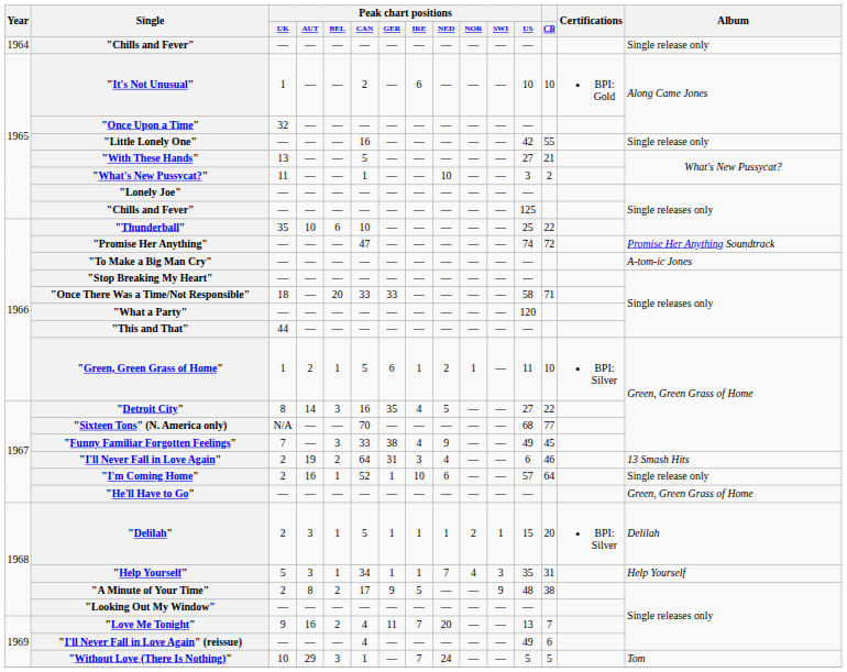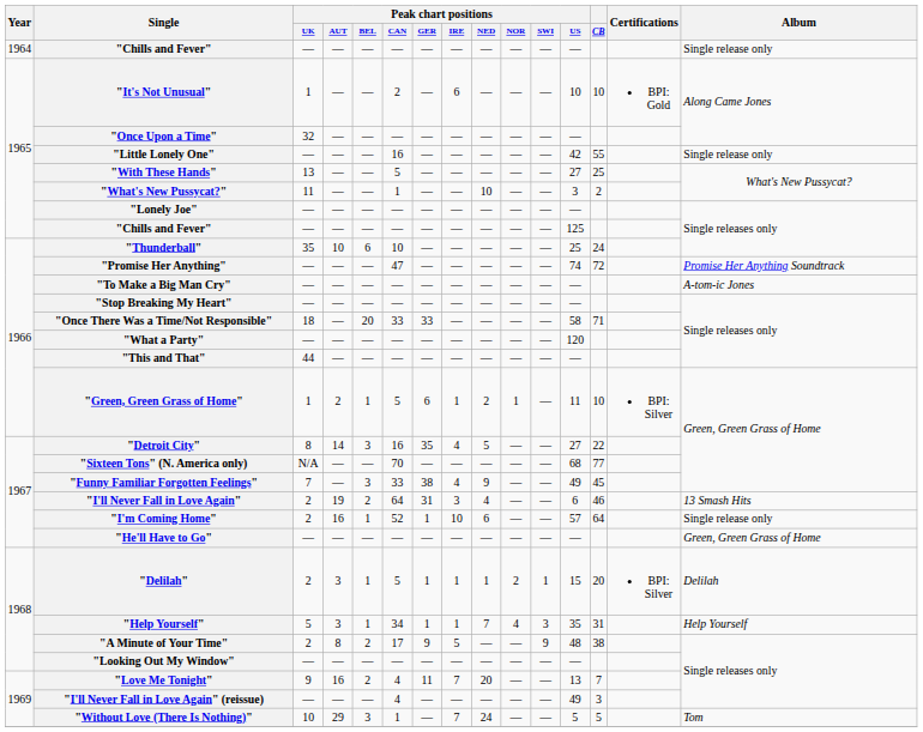 <table class="wikitable plainrowheaders" style="text-align:center;">
 <tr>
 <th rowspan="2">Year</th>
 <th rowspan="2" style="width:22em;">Single</th>
 <th colspan="10">Peak chart positions</th>
 <th></th>
 <th rowspan="2">Certifications</th>
 <th rowspan="2" style="width:20em;">Album</th>
 </tr>
 <tr style="font-size:small;">
 <th style="width:3em;font-size:90%"><a href='#'>UK</a><br></th>
 <th style="width:3em;font-size:90%"><a href='#'>AUT</a><br></th>
 <th style="width:3em;font-size:90%"><a href='#'>BEL</a><br></th>
 <th style="width:3em;font-size:90%"><a href='#'>CAN</a><br></th>
 <th style="width:3em;font-size:90%"><a href='#'>GER</a><br></th>
 <th style="width:3em;font-size:90%"><a href='#'>IRE</a><br></th>
 <th style="width:3em;font-size:90%"><a href='#'>NED</a><br></th>
 <th style="width:3em;font-size:90%"><a href='#'>NOR</a><br></th>
 <th style="width:3em;font-size:90%"><a href='#'>SWI</a><br></th>
 <th style="width:3em;font-size:90%"><a href='#'>US</a><br></th>
 <th><a href='#'><em>CB</em></a></th>
 </tr>
 <tr>
 <td>1964</td>
 <th scope="row">"Chills and Fever"</th>
 <td>—</td>
 <td>—</td>
 <td>—</td>
 <td>—</td>
 <td>—</td>
 <td>—</td>
 <td>—</td>
 <td>—</td>
 <td>—</td>
 <td>—</td>
 <td></td>
 <td></td>
 <td align="left">Single release only</td>
 </tr>
 <tr>
 <td rowspan="7">1965</td>
 <th scope="row">"<a href='#'>It's Not Unusual</a>"</th>
 <td>1</td>
 <td>—</td>
 <td>—</td>
 <td>2</td>
 <td>—</td>
 <td>6</td>
 <td>—</td>
 <td>—</td>
 <td>—</td>
 <td>10</td>
 <td>10</td>
 <td><br><ul><li>BPI: Gold</li></ul></td>
 <td align="left" rowspan="2"><em>Along Came Jones</em></td>
 </tr>
 <tr>
 <th scope="row">"<a href='#'>Once Upon a Time</a>"</th>
 <td>32</td>
 <td>—</td>
 <td>—</td>
 <td>—</td>
 <td>—</td>
 <td>—</td>
 <td>—</td>
 <td>—</td>
 <td>—</td>
 <td>—</td>
 <td></td>
 <td></td>
 </tr>
 <tr>
 <th scope="row">"Little Lonely One"</th>
 <td>—</td>
 <td>—</td>
 <td>—</td>
 <td>16</td>
 <td>—</td>
 <td>—</td>
 <td>—</td>
 <td>—</td>
 <td>—</td>
 <td>42</td>
 <td>55</td>
 <td></td>
 <td align="left">Single release only</td>
 </tr>
 <tr>
 <th scope="row">"<a href='#'>With These Hands</a>"</th>
 <td>13</td>
 <td>—</td>
 <td>—</td>
 <td>5</td>
 <td>—</td>
 <td>—</td>
 <td>—</td>
 <td>—</td>
 <td>—</td>
 <td>27</td>
-<td>21</td>
+<td>25</td>
 <td></td>
 <td rowspan="2"><em>What's New Pussycat?</em></td>
 </tr>
 <tr>
 <th scope="row">"<a href='#'>What's New Pussycat?</a>"</th>
 <td>11</td>
 <td>—</td>
 <td>—</td>
 <td>1</td>
 <td>—</td>
 <td>—</td>
 <td>10</td>
 <td>—</td>
 <td>—</td>
 <td>3</td>
 <td>2</td>
 <td></td>
 </tr>
 <tr>
 <th scope="row">"Lonely Joe"</th>
 <td>—</td>
 <td>—</td>
 <td>—</td>
 <td>—</td>
 <td>—</td>
 <td>—</td>
 <td>—</td>
 <td>—</td>
 <td>—</td>
 <td>—</td>
 <td></td>
 <td></td>
 <td align="left" rowspan="3">Single releases only</td>
 </tr>
 <tr>
 <th scope="row">"Chills and Fever"</th>
 <td>—</td>
 <td>—</td>
 <td>—</td>
 <td>—</td>
 <td>—</td>
 <td>—</td>
 <td>—</td>
 <td>—</td>
 <td>—</td>
 <td>125</td>
 <td></td>
 <td></td>
 </tr>
 <tr>
 <td rowspan="8">1966</td>
 <th scope="row">"<a href='#'>Thunderball</a>"</th>
 <td>35</td>
 <td>10</td>
 <td>6</td>
 <td>10</td>
 <td>—</td>
 <td>—</td>
 <td>—</td>
 <td>—</td>
 <td>—</td>
 <td>25</td>
-<td>22</td>
+<td>24</td>
 <td></td>
 </tr>
 <tr>
 <th scope="row">"Promise Her Anything"</th>
 <td>—</td>
 <td>—</td>
 <td>—</td>
 <td>47</td>
 <td>—</td>
 <td>—</td>
 <td>—</td>
 <td>—</td>
 <td>—</td>
 <td>74</td>
 <td>72</td>
 <td></td>
 <td align="left"><em><a href='#'>Promise Her Anything</a> Soundtrack</em></td>
 </tr>
 <tr>
 <th scope="row">"To Make a Big Man Cry"</th>
 <td>—</td>
 <td>—</td>
 <td>—</td>
 <td>—</td>
 <td>—</td>
 <td>—</td>
 <td>—</td>
 <td>—</td>
 <td>—</td>
 <td>—</td>
 <td></td>
 <td></td>
 <td align="left"><em>A-tom-ic Jones</em></td>
 </tr>
 <tr>
 <th scope="row">"Stop Breaking My Heart"</th>
 <td>—</td>
 <td>—</td>
 <td>—</td>
 <td>—</td>
 <td>—</td>
 <td>—</td>
 <td>—</td>
 <td>—</td>
 <td>—</td>
 <td>—</td>
 <td></td>
 <td></td>
 <td align="left" rowspan="4">Single releases only</td>
 </tr>
 <tr>
 <th scope="row">"Once There Was a Time/Not Responsible"</th>
 <td>18</td>
 <td>—</td>
 <td>20</td>
 <td>33</td>
 <td>33</td>
 <td>—</td>
 <td>—</td>
 <td>—</td>
 <td>—</td>
 <td>58</td>
 <td>71</td>
 <td></td>
 </tr>
 <tr>
 <th scope="row">"What a Party"</th>
 <td>—</td>
 <td>—</td>
 <td>—</td>
 <td>—</td>
 <td>—</td>
 <td>—</td>
 <td>—</td>
 <td>—</td>
 <td>—</td>
 <td>120</td>
 <td></td>
 <td></td>
 </tr>
 <tr>
 <th scope="row">"This and That"</th>
 <td>44</td>
 <td>—</td>
 <td>—</td>
 <td>—</td>
 <td>—</td>
 <td>—</td>
 <td>—</td>
 <td>—</td>
 <td>—</td>
 <td>—</td>
 <td></td>
 <td></td>
 </tr>
 <tr>
 <th scope="row">"<a href='#'>Green, Green Grass of Home</a>"</th>
 <td>1</td>
 <td>2</td>
 <td>1</td>
 <td>5</td>
 <td>6</td>
 <td>1</td>
 <td>2</td>
 <td>1</td>
 <td>—</td>
 <td>11</td>
 <td>10</td>
 <td><br><ul><li>BPI: Silver</li></ul></td>
 <td align="left" rowspan="4"><em>Green, Green Grass of Home</em></td>
 </tr>
 <tr>
 <td rowspan="6">1967</td>
 <th scope="row">"<a href='#'>Detroit City</a>"</th>
 <td>8</td>
 <td>14</td>
 <td>3</td>
 <td>16</td>
 <td>35</td>
 <td>4</td>
 <td>5</td>
 <td>—</td>
 <td>—</td>
 <td>27</td>
 <td>22</td>
 <td></td>
 </tr>
 <tr>
 <th scope="row">"<a href='#'>Sixteen Tons</a>" (N. America only)</th>
 <td>N/A</td>
 <td>—</td>
 <td>—</td>
 <td>70</td>
 <td>—</td>
 <td>—</td>
 <td>—</td>
 <td>—</td>
 <td>—</td>
 <td>68</td>
 <td>77</td>
 <td></td>
 </tr>
 <tr>
 <th scope="row">"<a href='#'>Funny Familiar Forgotten Feelings</a>"</th>
 <td>7</td>
 <td>—</td>
 <td>3</td>
 <td>33</td>
 <td>38</td>
 <td>4</td>
 <td>9</td>
 <td>—</td>
 <td>—</td>
 <td>49</td>
 <td>45</td>
 <td></td>
 </tr>
 <tr>
 <th scope="row">"<a href='#'>I'll Never Fall in Love Again</a>"</th>
 <td>2</td>
 <td>19</td>
 <td>2</td>
 <td>64</td>
 <td>31</td>
 <td>3</td>
 <td>4</td>
 <td>—</td>
 <td>—</td>
 <td>6</td>
 <td>46</td>
 <td></td>
 <td align="left"><em>13 Smash Hits</em></td>
 </tr>
 <tr>
 <th scope="row">"<a href='#'>I'm Coming Home</a>"</th>
 <td>2</td>
 <td>16</td>
 <td>1</td>
 <td>52</td>
 <td>1</td>
 <td>10</td>
 <td>6</td>
 <td>—</td>
 <td>—</td>
 <td>57</td>
 <td>64</td>
 <td></td>
 <td align="left">Single release only</td>
 </tr>
 <tr>
 <th scope="row">"<a href='#'>He'll Have to Go</a>"</th>
 <td>—</td>
 <td>—</td>
 <td>—</td>
 <td>—</td>
 <td>—</td>
 <td>—</td>
 <td>—</td>
 <td>—</td>
 <td>—</td>
 <td>—</td>
 <td></td>
 <td></td>
 <td align="left"><em>Green, Green Grass of Home</em></td>
 </tr>
 <tr>
 <td rowspan="4">1968</td>
 <th scope="row">"<a href='#'>Delilah</a>"</th>
 <td>2</td>
 <td>3</td>
 <td>1</td>
 <td>5</td>
 <td>1</td>
 <td>1</td>
 <td>1</td>
 <td>2</td>
 <td>1</td>
 <td>15</td>
 <td>20</td>
 <td><br><ul><li>BPI: Silver</li></ul></td>
 <td align="left"><em>Delilah</em></td>
 </tr>
 <tr>
 <th scope="row">"<a href='#'>Help Yourself</a>"</th>
 <td>5</td>
 <td>3</td>
 <td>1</td>
 <td>34</td>
 <td>1</td>
 <td>1</td>
 <td>7</td>
 <td>4</td>
 <td>3</td>
 <td>35</td>
 <td>31</td>
 <td></td>
 <td align="left"><em>Help Yourself</em></td>
 </tr>
 <tr>
 <th scope="row">"A Minute of Your Time"</th>
 <td>2</td>
 <td>8</td>
 <td>2</td>
 <td>17</td>
 <td>9</td>
 <td>5</td>
 <td>—</td>
 <td>—</td>
 <td>9</td>
 <td>48</td>
 <td>38</td>
 <td></td>
 <td align="left" rowspan="4">Single releases only</td>
 </tr>
 <tr>
 <th scope="row">"Looking Out My Window"</th>
 <td>—</td>
 <td>—</td>
 <td>—</td>
 <td>—</td>
 <td>—</td>
 <td>—</td>
 <td>—</td>
 <td>—</td>
 <td>—</td>
 <td>—</td>
 <td></td>
 <td></td>
 </tr>
 <tr>
 <td rowspan="3">1969</td>
 <th scope="row">"<a href='#'>Love Me Tonight</a>"</th>
 <td>9</td>
 <td>16</td>
 <td>2</td>
 <td>4</td>
 <td>11</td>
 <td>7</td>
 <td>20</td>
 <td>—</td>
 <td>—</td>
 <td>13</td>
 <td>7</td>
 <td></td>
 </tr>
 <tr>
 <th scope="row">"<a href='#'>I'll Never Fall in Love Again</a>" (reissue)</th>
 <td>—</td>
 <td>—</td>
 <td>—</td>
 <td>4</td>
 <td>—</td>
 <td>—</td>
 <td>—</td>
 <td>—</td>
 <td>—</td>
 <td>49</td>
-<td>6</td>
+<td>3</td>
 <td></td>
 </tr>
 <tr>
 <th scope="row">"<a href='#'>Without Love (There Is Nothing)</a>"</th>
 <td>10</td>
 <td>29</td>
 <td>3</td>
 <td>1</td>
 <td>—</td>
 <td>7</td>
 <td>24</td>
 <td>—</td>
 <td>—</td>
 <td>5</td>
 <td>5</td>
 <td></td>
 <td align="left"><em>Tom</em></td>
 </tr>
 <tr>
 </tr>
 </table>
